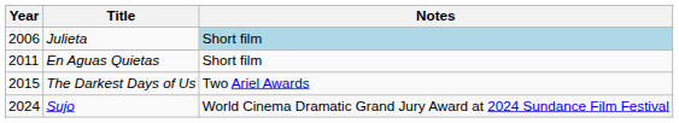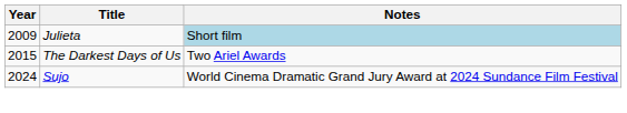 <table class="wikitable">
 <tr>
 <th>Year</th>
 <th>Title</th>
 <th>Notes</th>
 </tr>
 <tr>
-<td>2006</td>
+<td>2009</td>
 <td><em>Julieta</em></td>
 <td style="background: lightblue;">Short film</td>
-</tr>
-<tr>
-<td>2011</td>
-<td><em>En Aguas Quietas</em></td>
-<td>Short film</td>
 </tr>
 <tr>
 <td>2015</td>
 <td><em>The Darkest Days of Us</em></td>
 <td>Two <a href='#'>Ariel Awards</a></td>
 </tr>
 <tr>
 <td>2024</td>
 <td><em><a href='#'>Sujo</a></em></td>
 <td>World Cinema Dramatic Grand Jury Award at <a href='#'>2024 Sundance Film Festival</a></td>
 </tr>
 </table>
